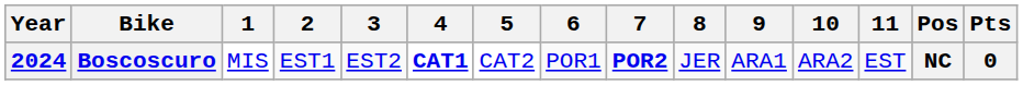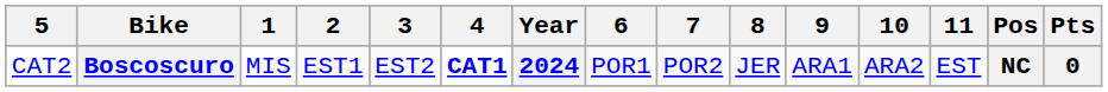 <table class="wikitable" style="text-align:center">
 <tr>
-<th>Year</th>
+<th>5</th>
 <th>Bike</th>
 <th>1</th>
 <th>2</th>
 <th>3</th>
 <th>4</th>
-<th>5</th>
+<th>Year</th>
 <th>6</th>
 <th>7</th>
 <th>8</th>
 <th>9</th>
 <th>10</th>
 <th>11</th>
 <th>Pos</th>
 <th>Pts</th>
 </tr>
 <tr>
-<th><a href='#'>2024</a></th>
+<td style="background:#FFFFFF;"><a href='#'>CAT2</a><br></td>
 <th><a href='#'>Boscoscuro</a></th>
 <td style="background:#FFFFFF;"><a href='#'>MIS</a><br></td>
 <td><a href='#'>EST1</a></td>
 <td><a href='#'>EST2</a></td>
 <td style="background:#FFFFFF;"><strong><a href='#'>CAT1</a><br></strong></td>
-<td style="background:#FFFFFF;"><a href='#'>CAT2</a><br></td>
+<th><a href='#'>2024</a></th>
 <td><a href='#'>POR1</a></td>
-<td><strong><a href='#'>POR2</a></strong></td>
+<td><a href='#'>POR2</a></td>
 <td><a href='#'>JER</a></td>
 <td><a href='#'>ARA1</a></td>
 <td><a href='#'>ARA2</a></td>
 <td><a href='#'>EST</a></td>
 <th>NC</th>
 <th>0</th>
 </tr>
 </table>
